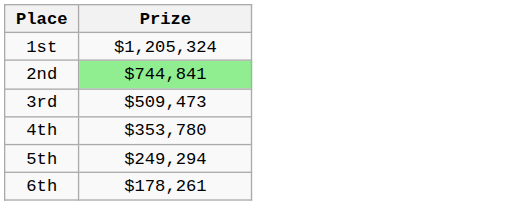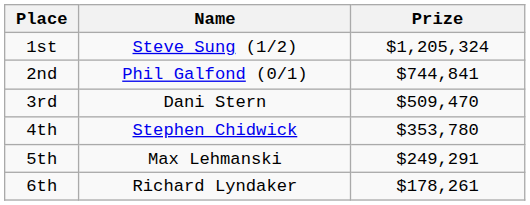 <table class="wikitable">
 <tr>
 <th width="50">Place</th>
+<th width="200">Name</th>
 <th width="125">Prize</th>
 </tr>
 <tr>
 <td align = "center">1st</td>
+<td align = "center"><a href='#'>Steve Sung</a> (1/2)</td>
 <td align = "center">$1,205,324</td>
 </tr>
 <tr>
 <td align = "center">2nd</td>
-<td align = "center" style="background: lightgreen;">$744,841</td>
+<td align = "center"><a href='#'>Phil Galfond</a> (0/1)</td>
+<td align = "center">$744,841</td>
 </tr>
 <tr>
 <td align = "center">3rd</td>
-<td align = "center">$509,473</td>
+<td align = "center">Dani Stern</td>
+<td align = "center">$509,470</td>
 </tr>
 <tr>
 <td align = "center">4th</td>
+<td align = "center"><a href='#'>Stephen Chidwick</a></td>
 <td align = "center">$353,780</td>
 </tr>
 <tr>
 <td align = "center">5th</td>
-<td align = "center">$249,294</td>
+<td align = "center">Max Lehmanski</td>
+<td align = "center">$249,291</td>
 </tr>
 <tr>
 <td align = "center">6th</td>
+<td align = "center">Richard Lyndaker</td>
 <td align = "center">$178,261</td>
 </tr>
 </table>
